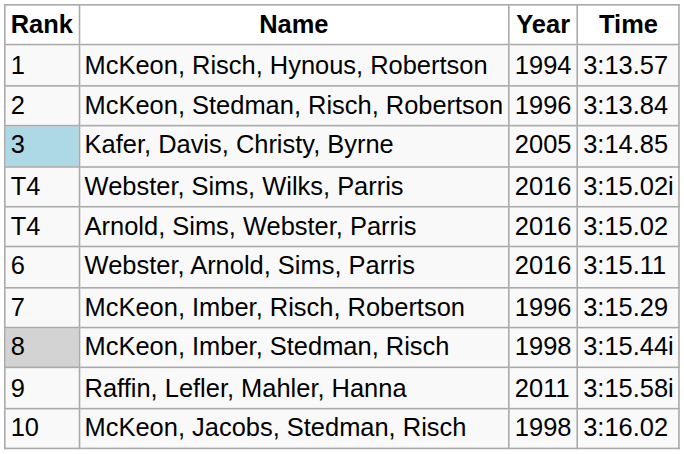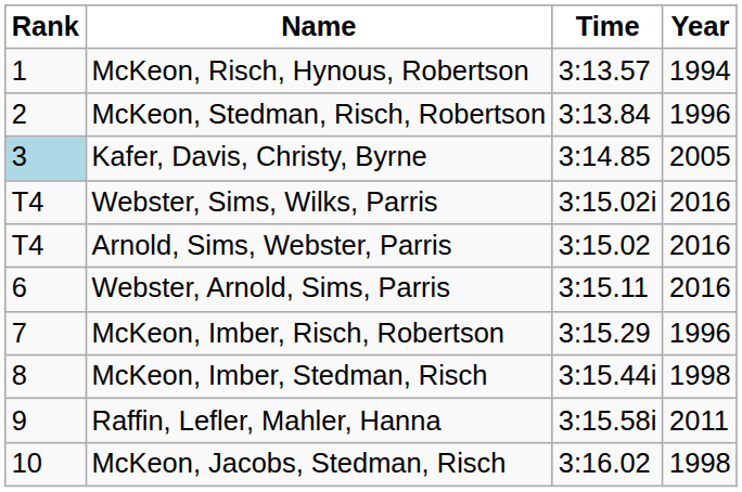 <table class="wikitable">
 <tr>
 <th style="background:white">Rank</th>
 <th style="background:white">Name</th>
+<th style="background:white">Time</th>
 <th style="background:white">Year</th>
-<th style="background:white">Time</th>
 </tr>
 <tr>
 <td>1</td>
 <td>McKeon, Risch, Hynous, Robertson</td>
+<td>3:13.57</td>
 <td>1994</td>
-<td>3:13.57</td>
 </tr>
 <tr>
 <td>2</td>
 <td>McKeon, Stedman, Risch, Robertson</td>
+<td>3:13.84</td>
 <td>1996</td>
-<td>3:13.84</td>
 </tr>
 <tr>
 <td style="background: lightblue;">3</td>
 <td>Kafer, Davis, Christy, Byrne</td>
+<td>3:14.85</td>
 <td>2005</td>
-<td>3:14.85</td>
 </tr>
 <tr>
 <td>T4</td>
 <td>Webster, Sims, Wilks, Parris</td>
+<td>3:15.02i</td>
 <td>2016</td>
-<td>3:15.02i</td>
 </tr>
 <tr>
 <td>T4</td>
 <td>Arnold, Sims, Webster, Parris</td>
+<td>3:15.02</td>
 <td>2016</td>
-<td>3:15.02</td>
 </tr>
 <tr>
 <td>6</td>
 <td>Webster, Arnold, Sims, Parris</td>
+<td>3:15.11</td>
 <td>2016</td>
-<td>3:15.11</td>
 </tr>
 <tr>
 <td>7</td>
 <td>McKeon, Imber, Risch, Robertson</td>
+<td>3:15.29</td>
 <td>1996</td>
-<td>3:15.29</td>
 </tr>
 <tr>
-<td style="background: lightgrey;">8</td>
+<td>8</td>
 <td>McKeon, Imber, Stedman, Risch</td>
+<td>3:15.44i</td>
 <td>1998</td>
-<td>3:15.44i</td>
 </tr>
 <tr>
 <td>9</td>
 <td>Raffin, Lefler, Mahler, Hanna</td>
+<td>3:15.58i</td>
 <td>2011</td>
-<td>3:15.58i</td>
 </tr>
 <tr>
 <td>10</td>
 <td>McKeon, Jacobs, Stedman, Risch</td>
+<td>3:16.02</td>
 <td>1998</td>
-<td>3:16.02</td>
 </tr>
 </table>
